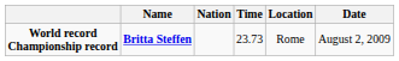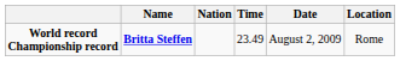 <table class=wikitable style=text-align:center>
 <tr>
 <th></th>
 <th>Name</th>
 <th>Nation</th>
 <th>Time</th>
+<th>Date</th>
 <th>Location</th>
-<th>Date</th>
 </tr>
 <tr>
 <td><strong>World record</strong> <br> <strong>Championship record</strong></td>
 <td><strong><a href='#'>Britta Steffen</a></strong></td>
 <td></td>
-<td align=left>23.73</td>
+<td align=left>23.49</td>
+<td>August 2, 2009</td>
 <td>Rome</td>
-<td>August 2, 2009</td>
 </tr>
 </table>
